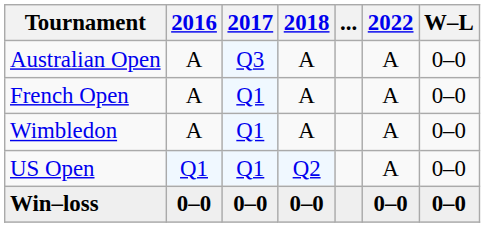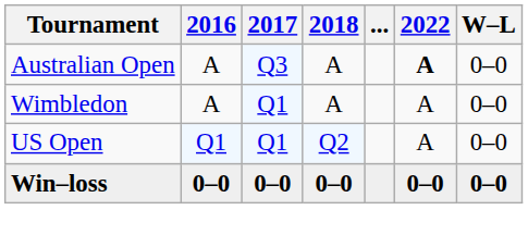 <table class="wikitable" style=text-align:center>
 <tr>
 <th>Tournament</th>
 <th><a href='#'>2016</a></th>
 <th><a href='#'>2017</a></th>
 <th><a href='#'>2018</a></th>
 <th>...</th>
 <th><a href='#'>2022</a></th>
 <th>W–L</th>
 </tr>
 <tr>
 <td align=left><a href='#'>Australian Open</a></td>
 <td>A</td>
 <td bgcolor=f0f8ff><a href='#'>Q3</a></td>
 <td>A</td>
 <td></td>
-<td>A</td>
-<td>0–0</td>
-</tr>
-<tr>
-<td align=left><a href='#'>French Open</a></td>
-<td>A</td>
-<td bgcolor=f0f8ff><a href='#'>Q1</a></td>
-<td>A</td>
-<td></td>
-<td>A</td>
+<td><strong>A</strong></td>
 <td>0–0</td>
 </tr>
 <tr>
 <td align=left><a href='#'>Wimbledon</a></td>
 <td>A</td>
 <td bgcolor=f0f8ff><a href='#'>Q1</a></td>
 <td>A</td>
 <td></td>
 <td>A</td>
 <td>0–0</td>
 </tr>
 <tr>
 <td align=left><a href='#'>US Open</a></td>
 <td bgcolor=f0f8ff><a href='#'>Q1</a></td>
 <td bgcolor=f0f8ff><a href='#'>Q1</a></td>
 <td bgcolor=f0f8ff><a href='#'>Q2</a></td>
 <td></td>
 <td>A</td>
 <td>0–0</td>
 </tr>
 <tr style=background:#efefef;font-weight:bold>
 <td align=left>Win–loss</td>
 <td>0–0</td>
 <td>0–0</td>
 <td>0–0</td>
 <td></td>
 <td>0–0</td>
 <td>0–0</td>
 </tr>
 </table>
